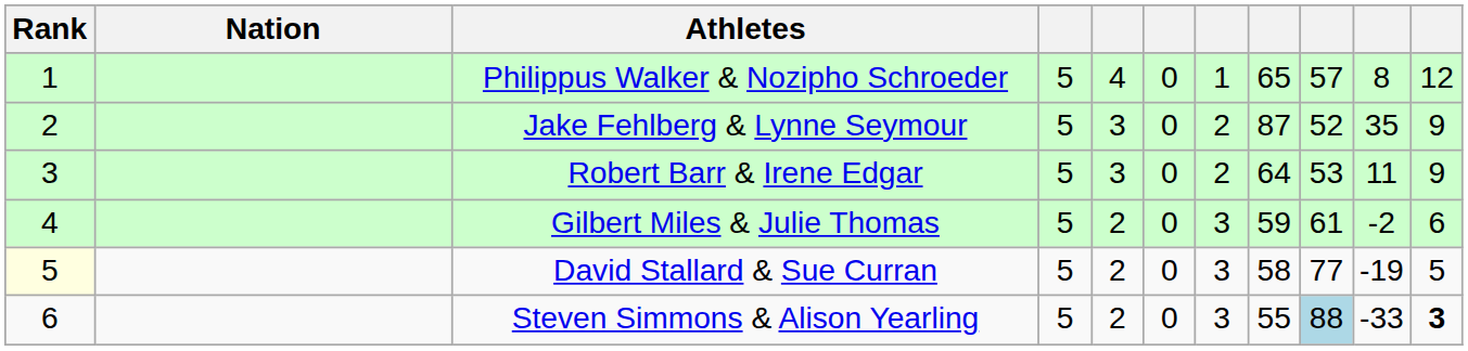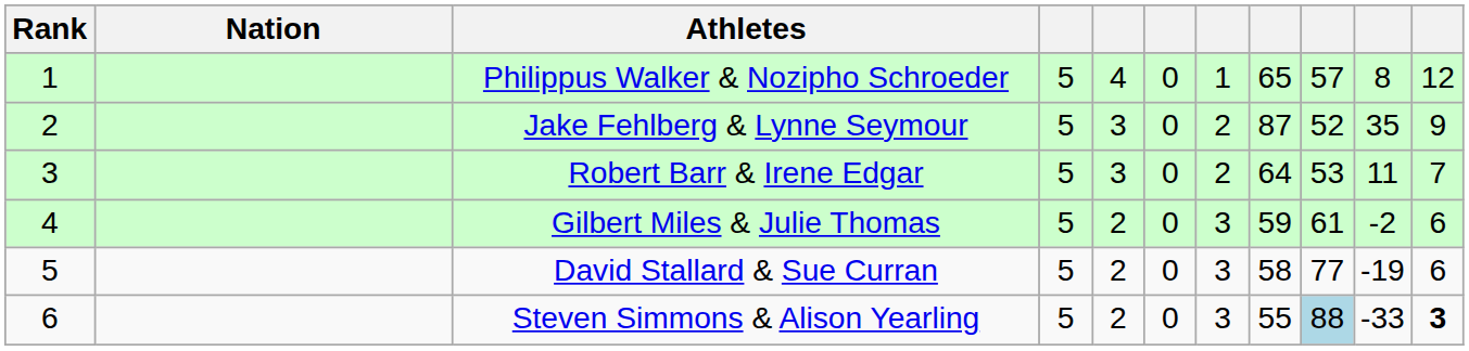 <table class=wikitable style="text-align:center">
 <tr>
 <th width=20>Rank</th>
 <th width=180>Nation</th>
 <th width=300>Athletes</th>
 <th width=20></th>
 <th width=20></th>
 <th width=20></th>
 <th width=20></th>
 <th width=20></th>
 <th width=20></th>
 <th width=20></th>
 <th width=20></th>
 </tr>
 <tr bgcolor="ccffcc">
 <td>1</td>
 <td align="left"></td>
 <td><a href='#'>Philippus Walker</a> & <a href='#'>Nozipho Schroeder</a></td>
 <td>5</td>
 <td>4</td>
 <td>0</td>
 <td>1</td>
 <td>65</td>
 <td>57</td>
 <td>8</td>
 <td>12</td>
 </tr>
 <tr bgcolor="ccffcc">
 <td>2</td>
 <td align="left"></td>
 <td><a href='#'>Jake Fehlberg</a> & <a href='#'>Lynne Seymour</a></td>
 <td>5</td>
 <td>3</td>
 <td>0</td>
 <td>2</td>
 <td>87</td>
 <td>52</td>
 <td>35</td>
 <td>9</td>
 </tr>
 <tr bgcolor="ccffcc">
 <td>3</td>
 <td align="left"></td>
 <td><a href='#'>Robert Barr</a> & <a href='#'>Irene Edgar</a></td>
 <td>5</td>
 <td>3</td>
 <td>0</td>
 <td>2</td>
 <td>64</td>
 <td>53</td>
 <td>11</td>
-<td>9</td>
+<td>7</td>
 </tr>
 <tr bgcolor="ccffcc">
 <td>4</td>
 <td align="left"></td>
 <td><a href='#'>Gilbert Miles</a> & <a href='#'>Julie Thomas</a></td>
 <td>5</td>
 <td>2</td>
 <td>0</td>
 <td>3</td>
 <td>59</td>
 <td>61</td>
 <td>-2</td>
 <td>6</td>
 </tr>
 <tr>
-<td style="background: lightyellow;">5</td>
+<td>5</td>
 <td align="left"></td>
 <td><a href='#'>David Stallard</a> & <a href='#'>Sue Curran</a></td>
 <td>5</td>
 <td>2</td>
 <td>0</td>
 <td>3</td>
 <td>58</td>
 <td>77</td>
 <td>-19</td>
-<td>5</td>
+<td>6</td>
 </tr>
 <tr>
 <td>6</td>
 <td align="left"></td>
 <td><a href='#'>Steven Simmons</a> & <a href='#'>Alison Yearling</a></td>
 <td>5</td>
 <td>2</td>
 <td>0</td>
 <td>3</td>
 <td>55</td>
 <td style="background: lightblue;">88</td>
 <td>-33</td>
 <td><strong>3</strong></td>
 </tr>
 </table>
